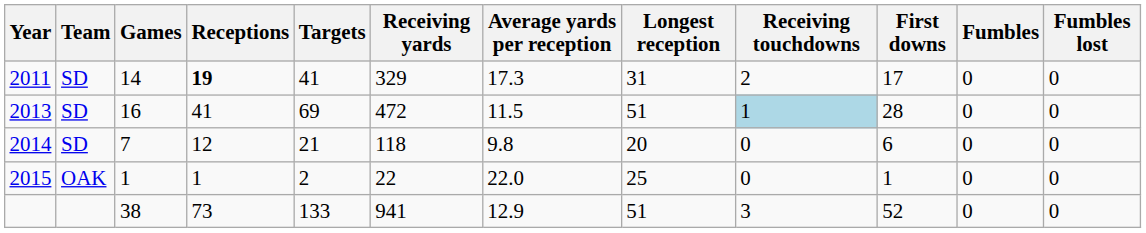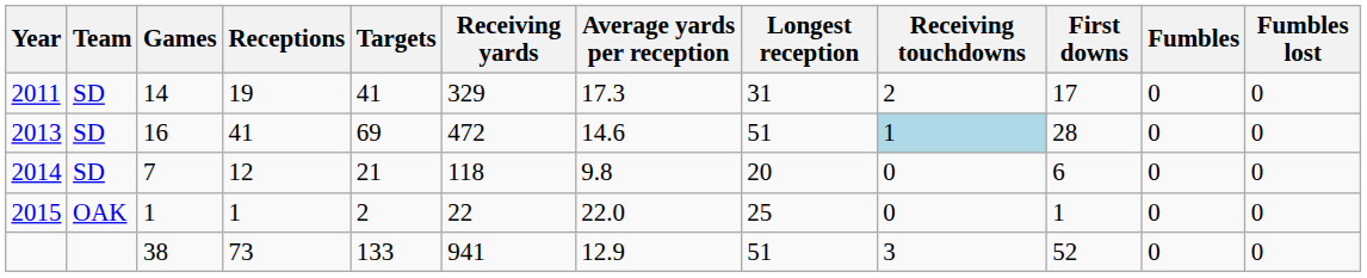 <table class="wikitable">
 <tr>
 <th>Year</th>
 <th>Team</th>
 <th>Games</th>
 <th>Receptions</th>
 <th>Targets</th>
 <th>Receiving yards</th>
 <th>Average yards per reception</th>
 <th>Longest reception</th>
 <th>Receiving touchdowns</th>
 <th>First downs</th>
 <th>Fumbles</th>
 <th>Fumbles lost</th>
 </tr>
 <tr>
 <td><a href='#'>2011</a></td>
 <td><a href='#'>SD</a></td>
 <td>14</td>
-<td><strong>19</strong></td>
+<td>19</td>
 <td>41</td>
 <td>329</td>
 <td>17.3</td>
 <td>31</td>
 <td>2</td>
 <td>17</td>
 <td>0</td>
 <td>0</td>
 </tr>
 <tr>
 <td><a href='#'>2013</a></td>
 <td><a href='#'>SD</a></td>
 <td>16</td>
 <td>41</td>
 <td>69</td>
 <td>472</td>
-<td>11.5</td>
+<td>14.6</td>
 <td>51</td>
 <td style="background: lightblue;">1</td>
 <td>28</td>
 <td>0</td>
 <td>0</td>
 </tr>
 <tr>
 <td><a href='#'>2014</a></td>
 <td><a href='#'>SD</a></td>
 <td>7</td>
 <td>12</td>
 <td>21</td>
 <td>118</td>
 <td>9.8</td>
 <td>20</td>
 <td>0</td>
 <td>6</td>
 <td>0</td>
 <td>0</td>
 </tr>
 <tr>
 <td><a href='#'>2015</a></td>
 <td><a href='#'>OAK</a></td>
 <td>1</td>
 <td>1</td>
 <td>2</td>
 <td>22</td>
 <td>22.0</td>
 <td>25</td>
 <td>0</td>
 <td>1</td>
 <td>0</td>
 <td>0</td>
 </tr>
 <tr>
 <td></td>
 <td></td>
 <td>38</td>
 <td>73</td>
 <td>133</td>
 <td>941</td>
 <td>12.9</td>
 <td>51</td>
 <td>3</td>
 <td>52</td>
 <td>0</td>
 <td>0</td>
 </tr>
 </table>
